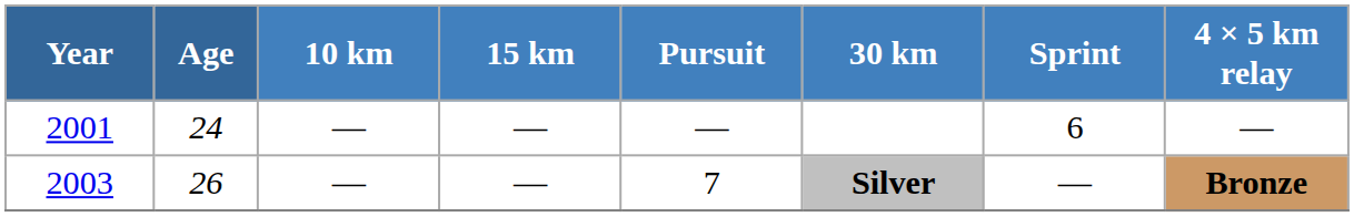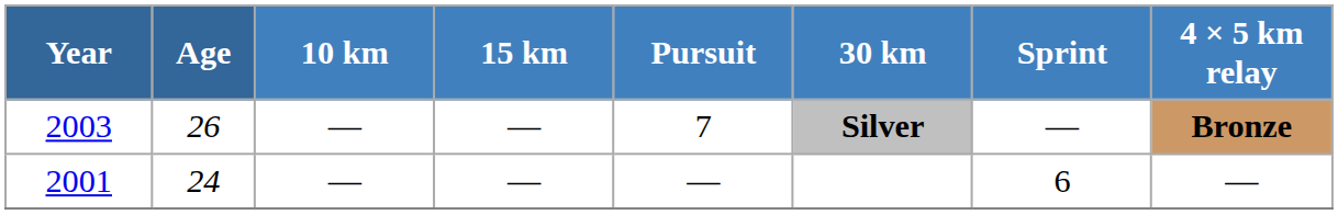 <table class="wikitable" style="font-size:95%; text-align:center; border:grey solid 1px; border-collapse:collapse; background:#ffffff;">
 <tr>
 <th style="background-color:#369; color:white; width:60px;"> Year </th>
 <th style="background-color:#369; color:white; width:40px;"> Age </th>
 <th style="background-color:#4180be; color:white; width:75px;"> 10 km </th>
 <th style="background-color:#4180be; color:white; width:75px;"> 15 km </th>
 <th style="background-color:#4180be; color:white; width:75px;"> Pursuit </th>
 <th style="background-color:#4180be; color:white; width:75px;"> 30 km </th>
 <th style="background-color:#4180be; color:white; width:75px;"> Sprint </th>
 <th style="background-color:#4180be; color:white; width:75px;"> 4 × 5 km <br> relay </th>
 </tr>
 <tr>
+<td><a href='#'>2003</a></td>
+<td><em>26</em></td>
+<td>—</td>
+<td>—</td>
+<td>7</td>
+<td style="background:silver;"><strong>Silver</strong></td>
+<td>—</td>
+<td bgcolor="cc9966"><strong>Bronze</strong></td>
+</tr>
+<tr>
 <td><a href='#'>2001</a></td>
 <td><em>24</em></td>
 <td>—</td>
 <td>—</td>
 <td>—</td>
 <td></td>
 <td>6</td>
 <td>—</td>
 </tr>
 <tr>
-<td><a href='#'>2003</a></td>
-<td><em>26</em></td>
-<td>—</td>
-<td>—</td>
-<td>7</td>
-<td style="background:silver;"><strong>Silver</strong></td>
-<td>—</td>
-<td bgcolor="cc9966"><strong>Bronze</strong></td>
-</tr>
-<tr>
 </tr>
 </table>
